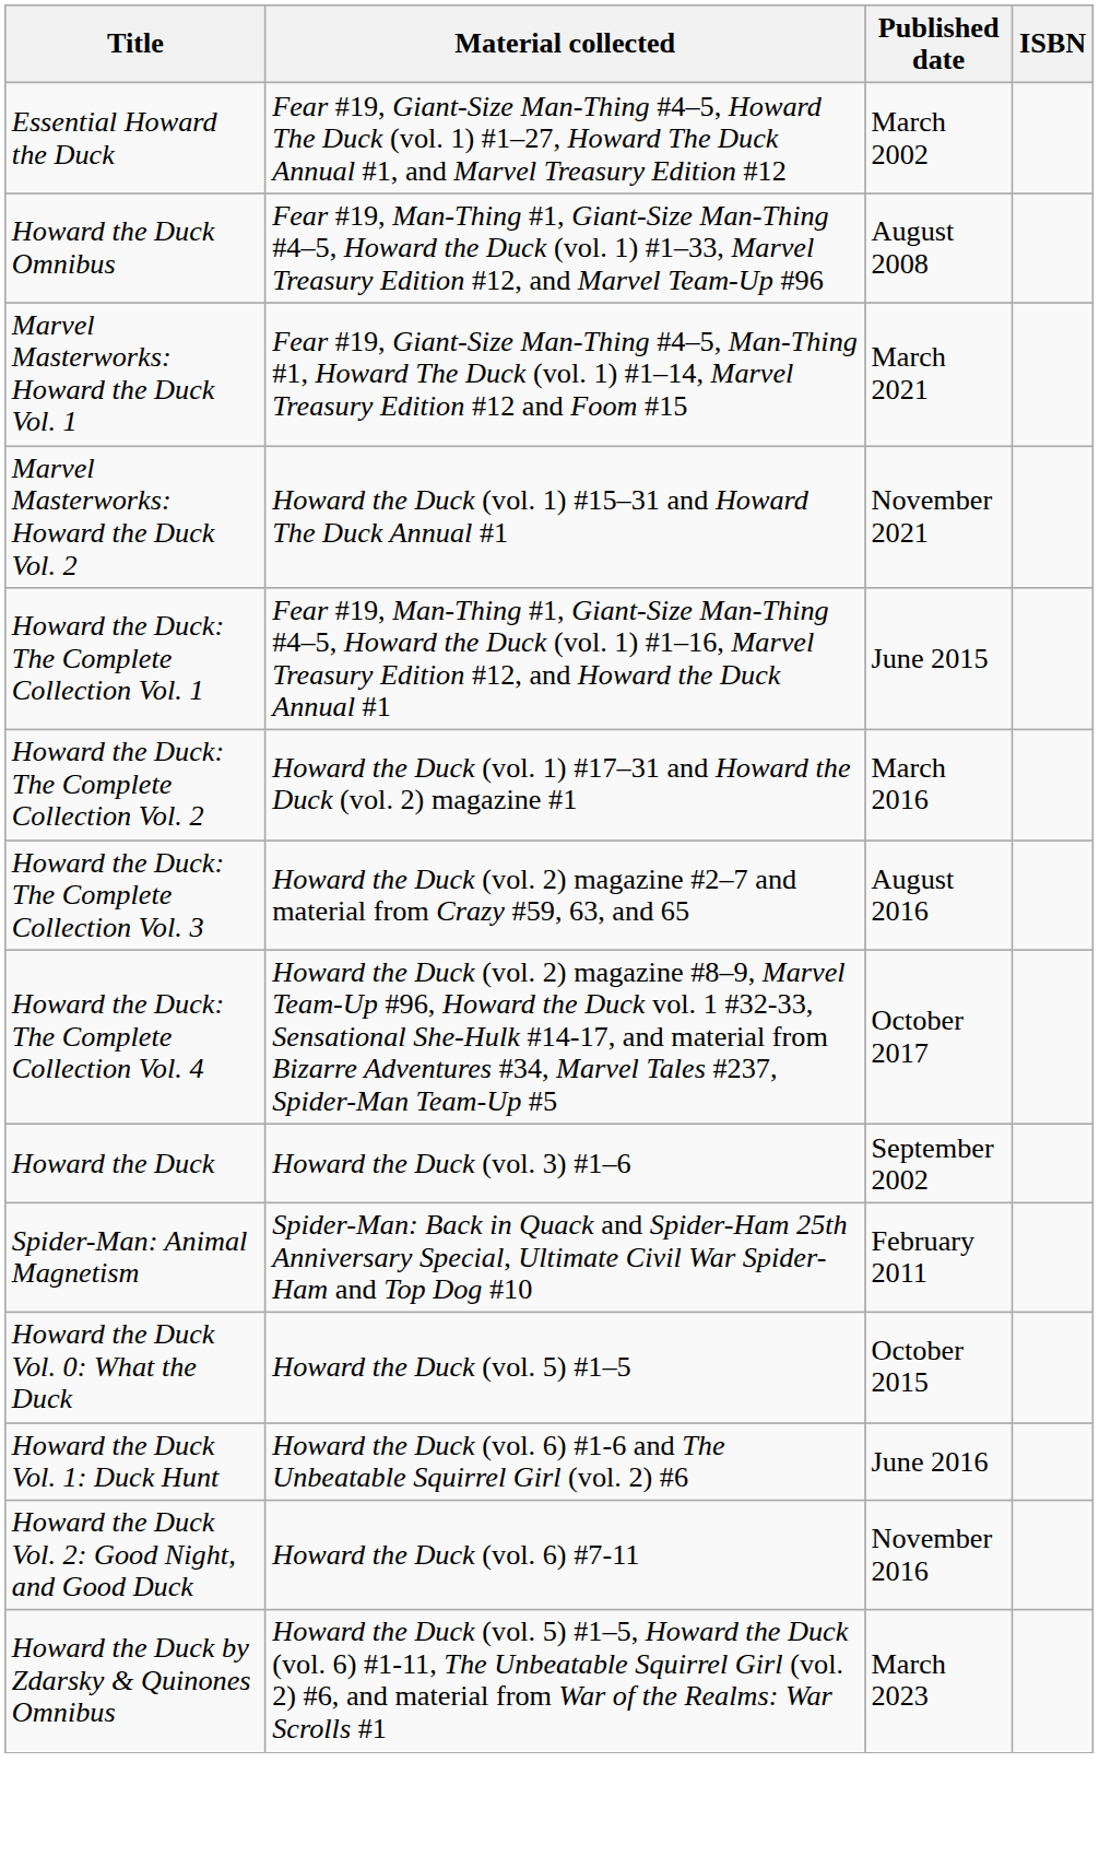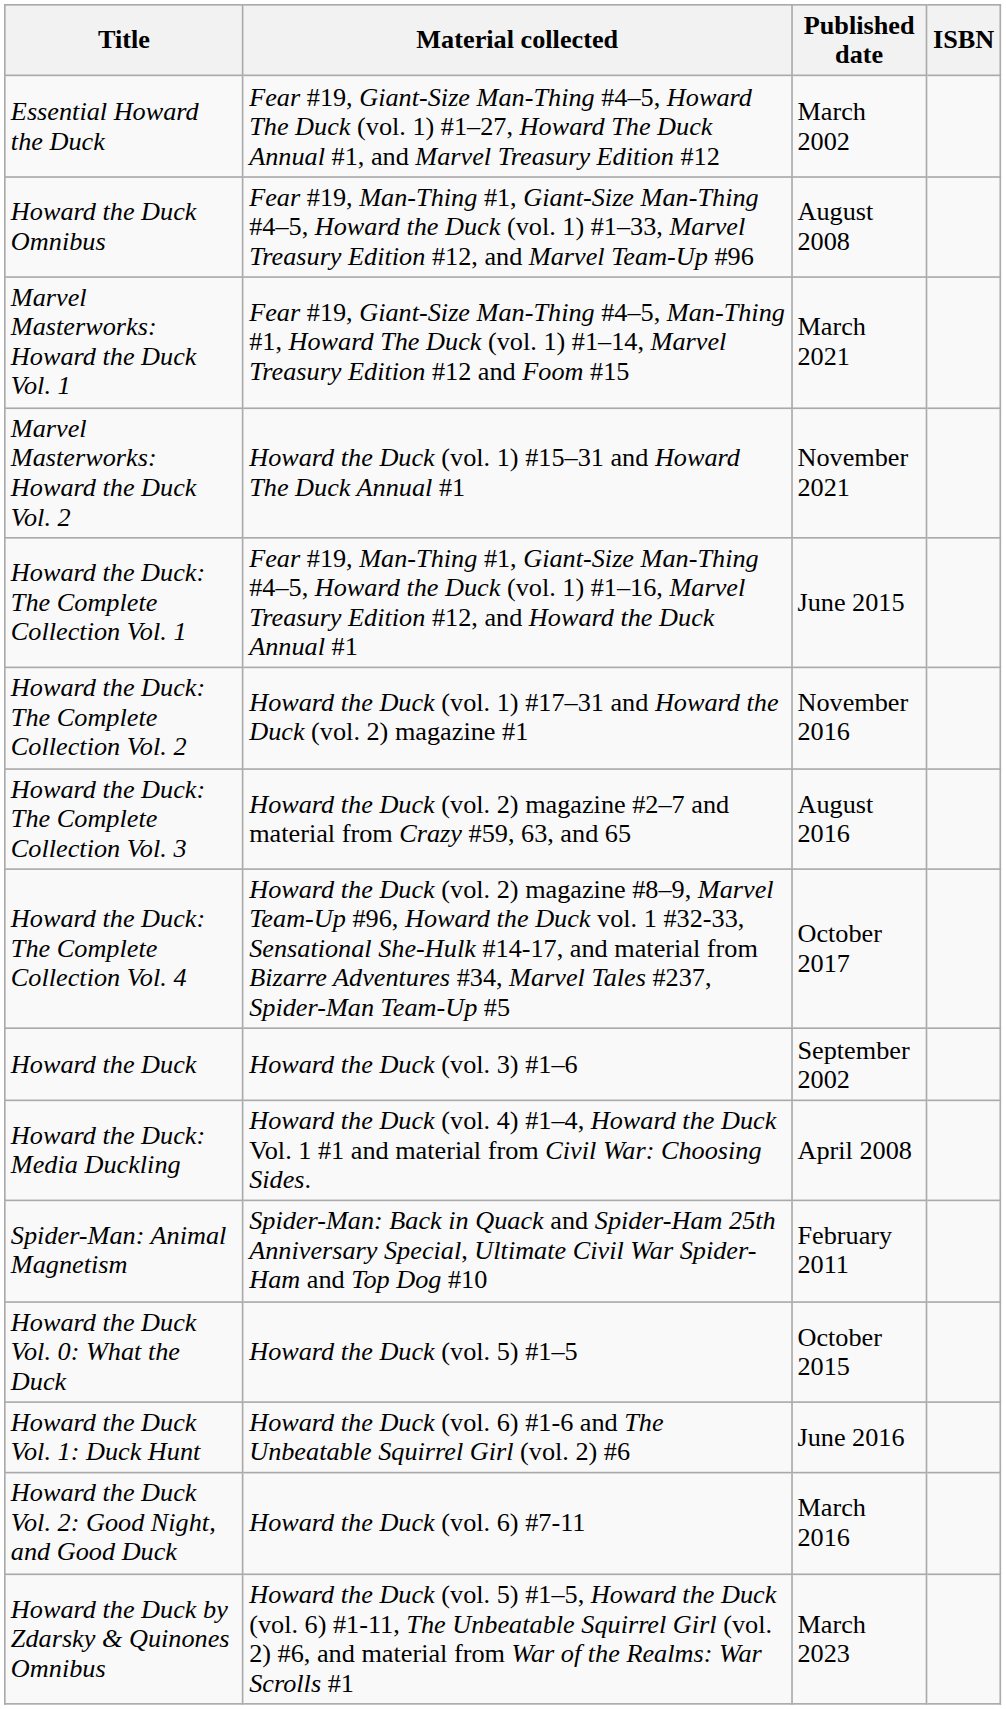 <table class="wikitable">
 <tr>
 <th>Title</th>
 <th>Material collected</th>
 <th>Published date</th>
 <th>ISBN</th>
 </tr>
 <tr>
 <td><em>Essential Howard the Duck</em></td>
 <td><em>Fear</em> #19, <em>Giant-Size Man-Thing</em> #4–5, <em>Howard The Duck</em> (vol. 1) #1–27, <em>Howard The Duck Annual</em> #1, and <em>Marvel Treasury Edition</em> #12</td>
 <td>March 2002</td>
 <td></td>
 </tr>
 <tr>
 <td><em>Howard the Duck Omnibus</em></td>
 <td><em>Fear</em> #19, <em>Man-Thing</em> #1, <em>Giant-Size Man-Thing</em> #4–5, <em>Howard the Duck</em> (vol. 1) #1–33, <em>Marvel Treasury Edition</em> #12, and <em>Marvel Team-Up</em> #96</td>
 <td>August 2008</td>
 <td></td>
 </tr>
 <tr>
 <td><em>Marvel Masterworks: Howard the Duck Vol. 1</em></td>
 <td><em>Fear</em> #19, <em>Giant-Size Man-Thing</em> #4–5, <em>Man-Thing</em> #1, <em>Howard The Duck</em> (vol. 1) #1–14, <em>Marvel Treasury Edition</em> #12 and <em>Foom</em> #15</td>
 <td>March 2021</td>
 <td></td>
 </tr>
 <tr>
 <td><em>Marvel Masterworks: Howard the Duck Vol. 2</em></td>
 <td><em>Howard the Duck</em> (vol. 1) #15–31 and<em> Howard The Duck Annual</em> #1</td>
 <td>November 2021</td>
 <td></td>
 </tr>
 <tr>
 <td><em>Howard the Duck: The Complete Collection Vol. 1</em></td>
 <td><em>Fear</em> #19, <em>Man-Thing</em> #1, <em>Giant-Size Man-Thing</em> #4–5, <em>Howard the Duck</em> (vol. 1) #1–16, <em>Marvel Treasury Edition</em> #12, and <em>Howard the Duck Annual</em> #1</td>
 <td>June 2015</td>
 <td></td>
 </tr>
 <tr>
 <td><em>Howard the Duck: The Complete Collection Vol. 2</em></td>
 <td><em>Howard the Duck</em> (vol. 1) #17–31 and <em>Howard the Duck</em> (vol. 2) magazine #1</td>
-<td>March 2016</td>
+<td>November 2016</td>
 <td></td>
 </tr>
 <tr>
 <td><em>Howard the Duck: The Complete Collection Vol. 3</em></td>
 <td><em>Howard the Duck</em> (vol. 2) magazine #2–7 and material from <em>Crazy</em> #59, 63, and 65</td>
 <td>August 2016</td>
 <td></td>
 </tr>
 <tr>
 <td><em>Howard the Duck: The Complete Collection Vol. 4</em></td>
 <td><em>Howard the Duck</em> (vol. 2) magazine #8–9, <em>Marvel Team-Up</em> #96, <em>Howard the Duck</em> vol. 1 #32-33, <em>Sensational She-Hulk</em> #14-17, and material from <em>Bizarre Adventures</em> #34, <em>Marvel Tales</em> #237, <em>Spider-Man Team-Up</em> #5</td>
 <td>October 2017</td>
 <td></td>
 </tr>
 <tr>
 <td><em>Howard the Duck</em></td>
 <td><em>Howard the Duck</em> (vol. 3) #1–6</td>
 <td>September 2002</td>
+<td></td>
+</tr>
+<tr>
+<td><em>Howard the Duck: Media Duckling</em></td>
+<td><em>Howard the Duck</em> (vol. 4) #1–4, <em>Howard the Duck</em> Vol. 1 #1 and material from <em>Civil War: Choosing Sides</em>.</td>
+<td>April 2008</td>
 <td></td>
 </tr>
 <tr>
 <td><em>Spider-Man: Animal Magnetism</em></td>
 <td><em>Spider-Man: Back in Quack</em> and <em>Spider-Ham 25th Anniversary Special</em>, <em>Ultimate Civil War Spider-Ham</em> and <em>Top Dog</em> #10</td>
 <td>February 2011</td>
 <td></td>
 </tr>
 <tr>
 <td><em>Howard the Duck Vol. 0: What the Duck</em></td>
 <td><em>Howard the Duck</em> (vol. 5) #1–5</td>
 <td>October 2015</td>
 <td></td>
 </tr>
 <tr>
 <td><em>Howard the Duck Vol. 1: Duck Hunt</em></td>
 <td><em>Howard the Duck</em> (vol. 6) #1-6 and <em>The Unbeatable Squirrel Girl</em> (vol. 2) #6</td>
 <td>June 2016</td>
 <td></td>
 </tr>
 <tr>
 <td><em>Howard the Duck Vol. 2: Good Night, and Good Duck</em></td>
 <td><em>Howard the Duck</em> (vol. 6) #7-11</td>
-<td>November 2016</td>
+<td>March 2016</td>
 <td></td>
 </tr>
 <tr>
 <td><em>Howard the Duck by Zdarsky & Quinones Omnibus</em></td>
 <td><em>Howard the Duck</em> (vol. 5) #1–5, <em>Howard the Duck</em> (vol. 6) #1-11, <em>The Unbeatable Squirrel Girl</em> (vol. 2) #6, and material from <em>War of the Realms: War Scrolls</em> #1</td>
 <td>March 2023</td>
 <td></td>
 </tr>
 </table>
